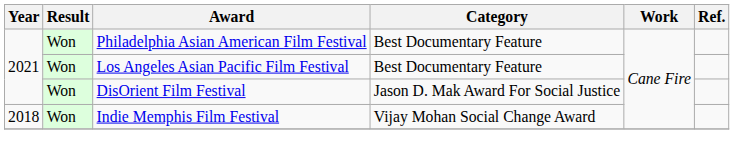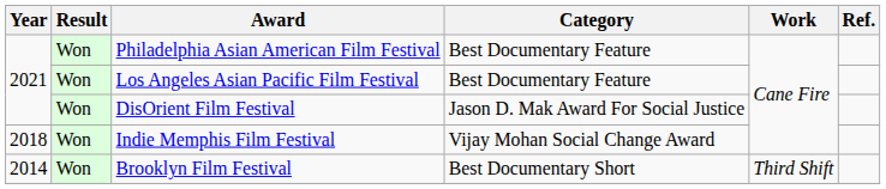 <table class="wikitable">
 <tr>
 <th>Year</th>
 <th>Result</th>
 <th>Award</th>
 <th>Category</th>
 <th>Work</th>
 <th>Ref.</th>
 </tr>
 <tr>
 <td rowspan="3">2021</td>
 <td style="background: #ddffdd">Won</td>
 <td><a href='#'>Philadelphia Asian American Film Festival</a></td>
 <td>Best Documentary Feature</td>
 <td rowspan="4"><em>Cane Fire</em></td>
 <td></td>
 </tr>
 <tr>
 <td style="background: #ddffdd">Won</td>
 <td><a href='#'>Los Angeles Asian Pacific Film Festival</a></td>
 <td>Best Documentary Feature</td>
 <td></td>
 </tr>
 <tr>
 <td style="background: #ddffdd">Won</td>
 <td><a href='#'>DisOrient Film Festival</a></td>
 <td>Jason D. Mak Award For Social Justice</td>
 <td></td>
 </tr>
 <tr>
 <td>2018</td>
 <td style="background: #ddffdd">Won</td>
 <td><a href='#'>Indie Memphis Film Festival</a></td>
 <td>Vijay Mohan Social Change Award</td>
 <td></td>
 </tr>
 <tr>
+<td>2014</td>
+<td style="background: #ddffdd">Won</td>
+<td><a href='#'>Brooklyn Film Festival</a></td>
+<td>Best Documentary Short</td>
+<td><em>Third Shift</em></td>
+<td></td>
+</tr>
+<tr>
 </tr>
 </table>
